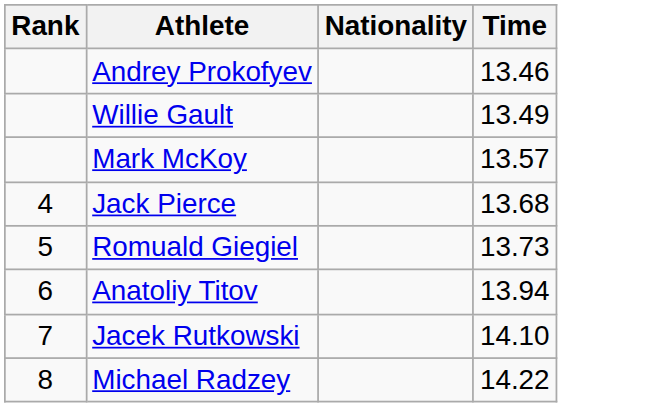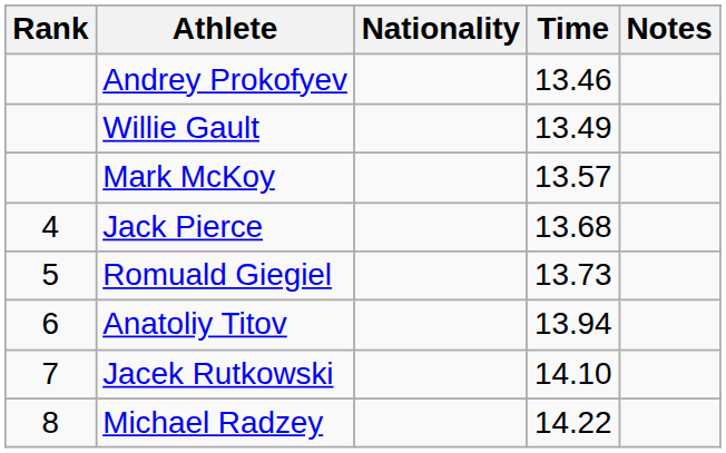 <table class="wikitable sortable" style="text-align:center">
 <tr>
 <th>Rank</th>
 <th>Athlete</th>
 <th>Nationality</th>
 <th>Time</th>
+<th>Notes</th>
 </tr>
 <tr>
 <td></td>
 <td align=left><a href='#'>Andrey Prokofyev</a></td>
 <td align=left></td>
 <td>13.46</td>
+<td></td>
 </tr>
 <tr>
 <td></td>
 <td align=left><a href='#'>Willie Gault</a></td>
 <td align=left></td>
 <td>13.49</td>
+<td></td>
 </tr>
 <tr>
 <td></td>
 <td align=left><a href='#'>Mark McKoy</a></td>
 <td align=left></td>
 <td>13.57</td>
+<td></td>
 </tr>
 <tr>
 <td>4</td>
 <td align=left><a href='#'>Jack Pierce</a></td>
 <td align=left></td>
 <td>13.68</td>
+<td></td>
 </tr>
 <tr>
 <td>5</td>
 <td align=left><a href='#'>Romuald Giegiel</a></td>
 <td align=left></td>
 <td>13.73</td>
+<td></td>
 </tr>
 <tr>
 <td>6</td>
 <td align=left><a href='#'>Anatoliy Titov</a></td>
 <td align=left></td>
 <td>13.94</td>
+<td></td>
 </tr>
 <tr>
 <td>7</td>
 <td align=left><a href='#'>Jacek Rutkowski</a></td>
 <td align=left></td>
 <td>14.10</td>
+<td></td>
 </tr>
 <tr>
 <td>8</td>
 <td align=left><a href='#'>Michael Radzey</a></td>
 <td align=left></td>
 <td>14.22</td>
+<td></td>
 </tr>
 </table>
